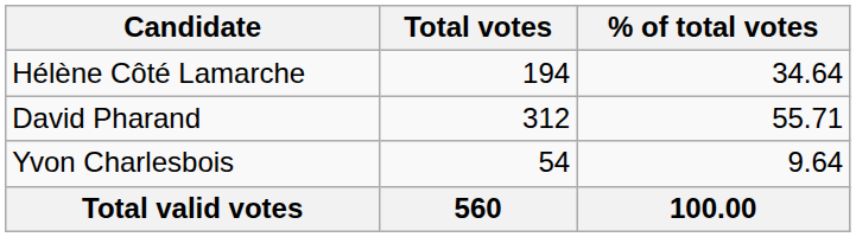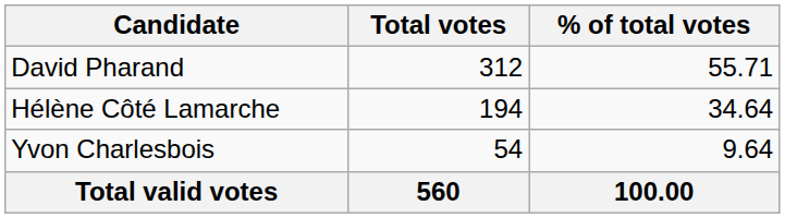 <table class="wikitable" width="475">
 <tr>
 <th align="left">Candidate</th>
 <th align="right">Total votes</th>
 <th align="right">% of total votes</th>
 </tr>
 <tr>
+<td align="left">David Pharand</td>
+<td align="right">312</td>
+<td align="right">55.71</td>
+</tr>
+<tr>
 <td align="left">Hélène Côté Lamarche</td>
 <td align="right">194</td>
 <td align="right">34.64</td>
-</tr>
-<tr>
-<td align="left">David Pharand</td>
-<td align="right">312</td>
-<td align="right">55.71</td>
 </tr>
 <tr>
 <td align="left">Yvon Charlesbois</td>
 <td align="right">54</td>
 <td align="right">9.64</td>
 </tr>
 <tr bgcolor="#EEEEEE">
 <th align="left">Total valid votes</th>
 <th align="right"><strong>560</strong></th>
 <th align="right"><strong>100.00</strong></th>
 </tr>
 </table>
